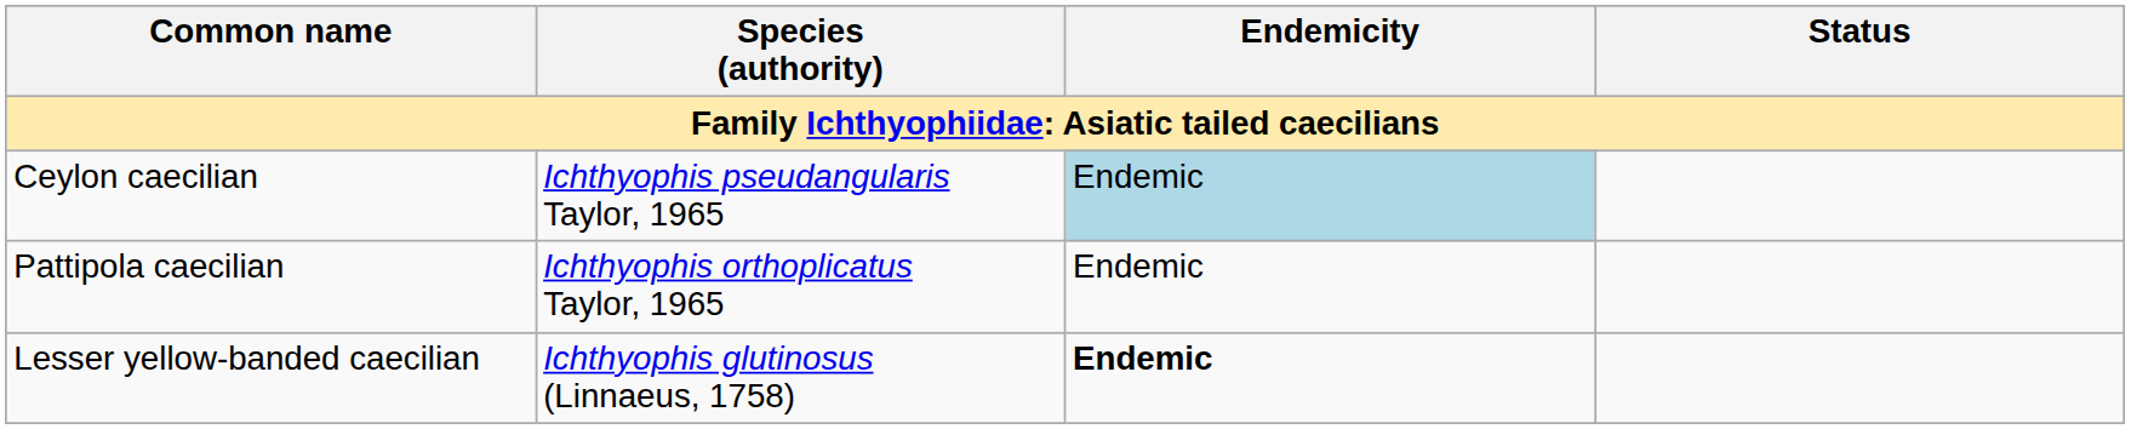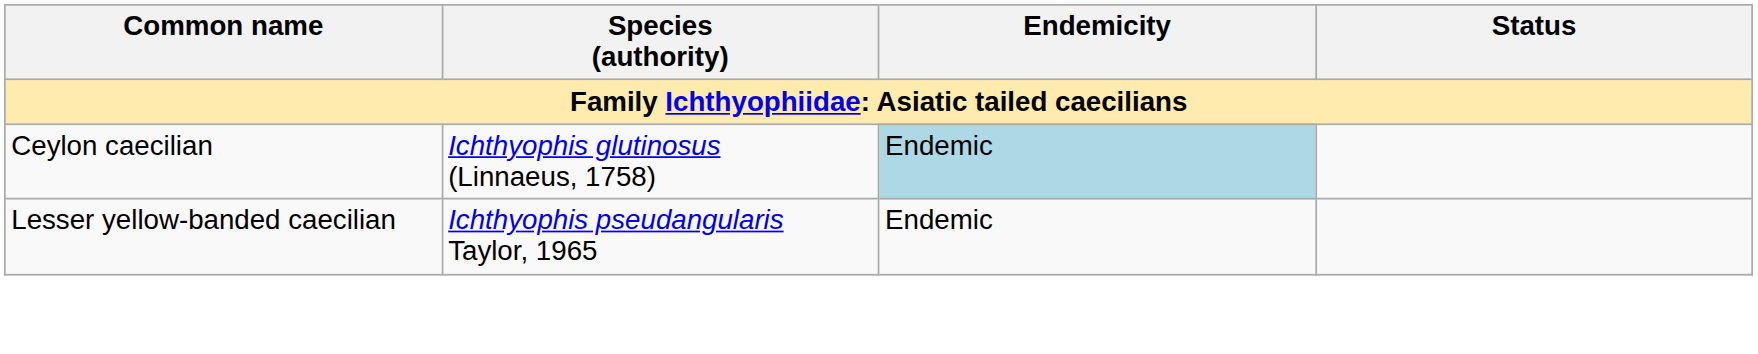 <table width=80% class="wikitable" style="text-align:left;">
 <tr valign="top">
 <th width="20%">Common name</th>
 <th width="20%">Species<br>(authority)</th>
 <th width="20%">Endemicity</th>
 <th width="20%">Status</th>
 </tr>
 <tr>
 <td style="text-align:center;" bgcolor="#ffebad" colspan=4><strong>Family <a href='#'>Ichthyophiidae</a>: Asiatic tailed caecilians</strong></td>
 </tr>
 <tr valign="top">
 <td>Ceylon caecilian<br></td>
-<td><em><a href='#'>Ichthyophis pseudangularis</a></em><br>Taylor, 1965</td>
+<td><em><a href='#'>Ichthyophis glutinosus</a></em><br>(Linnaeus, 1758)</td>
 <td style="background: lightblue;">Endemic</td>
 <td></td>
 </tr>
 <tr valign="top">
-<td>Pattipola caecilian</td>
-<td><em><a href='#'>Ichthyophis orthoplicatus</a></em><br>Taylor, 1965</td>
+<td>Lesser yellow-banded caecilian</td>
+<td><em><a href='#'>Ichthyophis pseudangularis</a></em><br>Taylor, 1965</td>
 <td>Endemic</td>
 <td></td>
 </tr>
-<tr valign="top">
-<td>Lesser yellow-banded caecilian</td>
-<td><em><a href='#'>Ichthyophis glutinosus</a></em><br>(Linnaeus, 1758)</td>
-<td><strong>Endemic</strong></td>
-<td></td>
-</tr>
 </table>
